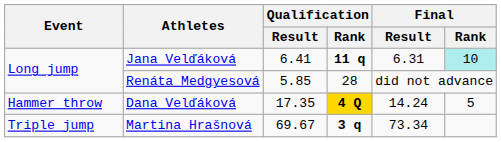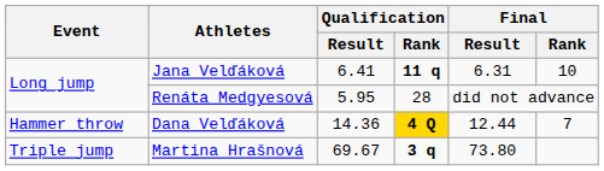 <table class="wikitable" border="1" style="font-size:90%">
 <tr>
 <th rowspan="2" width=100>Event</th>
 <th rowspan="2" width=120>Athletes</th>
 <th colspan="2">Qualification</th>
 <th colspan="2">Final</th>
 </tr>
 <tr>
 <th>Result</th>
 <th>Rank</th>
 <th>Result</th>
 <th>Rank</th>
 </tr>
 <tr>
 <td rowspan=2><a href='#'>Long jump</a></td>
 <td><a href='#'>Jana Velďáková</a></td>
 <td align=center>6.41</td>
 <td align=center><strong>11 q</strong></td>
 <td align=center>6.31</td>
-<td align=center style="background: paleturquoise;">10</td>
+<td align=center>10</td>
 </tr>
 <tr>
 <td><a href='#'>Renáta Medgyesová</a></td>
-<td align=center>5.85</td>
+<td align=center>5.95</td>
 <td align=center>28</td>
 <td align=center colspan="2">did not advance</td>
 </tr>
 <tr>
 <td><a href='#'>Hammer throw</a></td>
 <td><a href='#'>Dana Velďáková</a></td>
-<td align=center>17.35</td>
+<td align=center>14.36</td>
 <td align=center style="background: gold;"><strong>4 Q</strong></td>
-<td align=center>14.24</td>
-<td align=center>5</td>
+<td align=center>12.44</td>
+<td align=center>7</td>
 </tr>
 <tr>
 <td><a href='#'>Triple jump</a></td>
 <td><a href='#'>Martina Hrašnová</a></td>
 <td align=center>69.67</td>
 <td align=center><strong>3 q</strong></td>
-<td align=center>73.34</td>
+<td align=center>73.80</td>
 <td align=center></td>
 </tr>
 </table>
